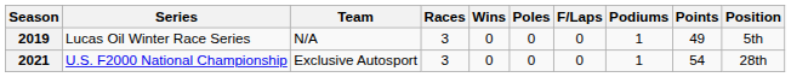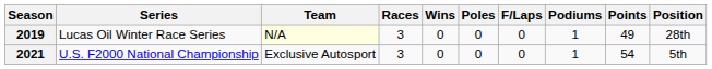 <table class="wikitable" style="font-size: 90%; text-align:center">
 <tr>
 <th>Season</th>
 <th>Series</th>
 <th>Team</th>
 <th>Races</th>
 <th>Wins</th>
 <th><strong>Poles</strong></th>
 <th>F/Laps</th>
 <th>Podiums</th>
 <th>Points</th>
 <th>Position</th>
 </tr>
 <tr>
 <th>2019</th>
 <td align="left">Lucas Oil Winter Race Series</td>
-<td align="left">N/A</td>
+<td align="left" style="background: lightyellow;">N/A</td>
 <td>3</td>
 <td>0</td>
 <td>0</td>
 <td>0</td>
 <td>1</td>
 <td>49</td>
-<td>5th</td>
+<td>28th</td>
 </tr>
 <tr>
 <th>2021</th>
 <td align="left"><a href='#'>U.S. F2000 National Championship</a></td>
 <td align="left">Exclusive Autosport</td>
 <td>3</td>
 <td>0</td>
 <td>0</td>
 <td>0</td>
 <td>1</td>
 <td>54</td>
-<td>28th</td>
+<td>5th</td>
 </tr>
 </table>
